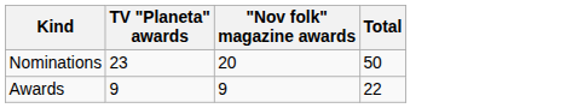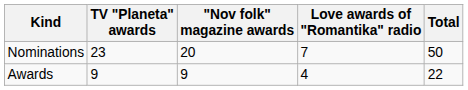 <table class="wikitable">
 <tr>
 <th>Kind</th>
 <th>TV "Planeta"<br>awards</th>
 <th>"Nov folk"<br>magazine awards</th>
+<th>Love awards of<br>"Romantika" radio</th>
 <th>Total</th>
 </tr>
 <tr>
 <td>Nominations</td>
 <td>23</td>
 <td>20</td>
+<td>7</td>
 <td>50</td>
 </tr>
 <tr>
 <td>Awards</td>
 <td>9</td>
 <td>9</td>
+<td>4</td>
 <td>22</td>
 </tr>
 </table>
